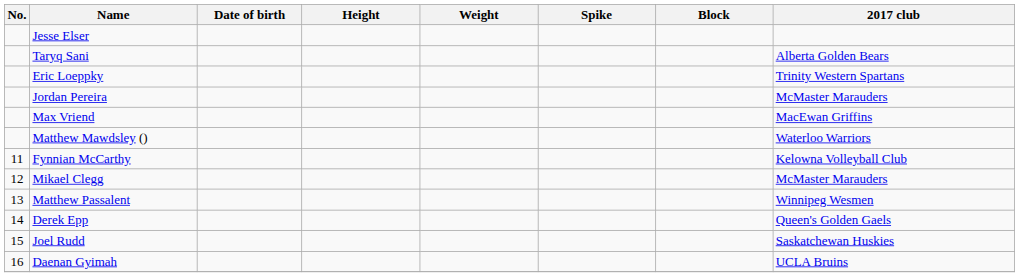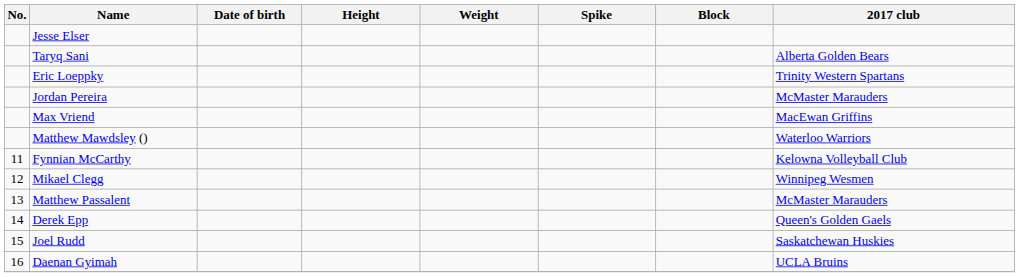 <table class="wikitable sortable" style="font-size:100%; text-align:center;">
 <tr>
 <th>No.</th>
 <th style="width:13em">Name</th>
 <th style="width:8em">Date of birth</th>
 <th style="width:9em">Height</th>
 <th style="width:9em">Weight</th>
 <th style="width:9em">Spike</th>
 <th style="width:9em">Block</th>
 <th style="width:19em">2017 club</th>
 </tr>
 <tr>
 <td></td>
 <td align=left><a href='#'>Jesse Elser</a></td>
 <td align=right></td>
 <td></td>
 <td></td>
 <td></td>
 <td></td>
 <td align=left></td>
 </tr>
 <tr>
 <td></td>
 <td align=left><a href='#'>Taryq Sani</a></td>
 <td align=right></td>
 <td></td>
 <td></td>
 <td></td>
 <td></td>
 <td align=left> <a href='#'>Alberta Golden Bears</a></td>
 </tr>
 <tr>
 <td></td>
 <td align=left><a href='#'>Eric Loeppky</a></td>
 <td align=right></td>
 <td></td>
 <td></td>
 <td></td>
 <td></td>
 <td align=left> <a href='#'>Trinity Western Spartans</a></td>
 </tr>
 <tr>
 <td></td>
 <td align=left><a href='#'>Jordan Pereira</a></td>
 <td align=right></td>
 <td></td>
 <td></td>
 <td></td>
 <td></td>
 <td align=left> <a href='#'>McMaster Marauders</a></td>
 </tr>
 <tr>
 <td></td>
 <td align=left><a href='#'>Max Vriend</a></td>
 <td align=right></td>
 <td></td>
 <td></td>
 <td></td>
 <td></td>
 <td align=left> <a href='#'>MacEwan Griffins</a></td>
 </tr>
 <tr>
 <td></td>
 <td align=left><a href='#'>Matthew Mawdsley</a> ()</td>
 <td align=right></td>
 <td></td>
 <td></td>
 <td></td>
 <td></td>
 <td align=left> <a href='#'>Waterloo Warriors</a></td>
 </tr>
 <tr>
 <td>11</td>
 <td align=left><a href='#'>Fynnian McCarthy</a></td>
 <td align=right></td>
 <td></td>
 <td></td>
 <td></td>
 <td></td>
 <td align=left> <a href='#'>Kelowna Volleyball Club</a></td>
 </tr>
 <tr>
 <td>12</td>
 <td align=left><a href='#'>Mikael Clegg</a></td>
 <td align=right></td>
 <td></td>
 <td></td>
 <td></td>
 <td></td>
-<td align=left> <a href='#'>McMaster Marauders</a></td>
+<td align=left> <a href='#'>Winnipeg Wesmen</a></td>
 </tr>
 <tr>
 <td>13</td>
 <td align=left><a href='#'>Matthew Passalent</a></td>
 <td align=right></td>
 <td></td>
 <td></td>
 <td></td>
 <td></td>
-<td align=left> <a href='#'>Winnipeg Wesmen</a></td>
+<td align=left> <a href='#'>McMaster Marauders</a></td>
 </tr>
 <tr>
 <td>14</td>
 <td align=left><a href='#'>Derek Epp</a></td>
 <td align=right></td>
 <td></td>
 <td></td>
 <td></td>
 <td></td>
 <td align=left> <a href='#'>Queen's Golden Gaels</a></td>
 </tr>
 <tr>
 <td>15</td>
 <td align=left><a href='#'>Joel Rudd</a></td>
 <td align=right></td>
 <td></td>
 <td></td>
 <td></td>
 <td></td>
 <td align=left> <a href='#'>Saskatchewan Huskies</a></td>
 </tr>
 <tr>
 <td>16</td>
 <td align=left><a href='#'>Daenan Gyimah</a></td>
 <td align=right></td>
 <td></td>
 <td></td>
 <td></td>
 <td></td>
 <td align=left> <a href='#'>UCLA Bruins</a></td>
 </tr>
 <tr>
 </tr>
 </table>
